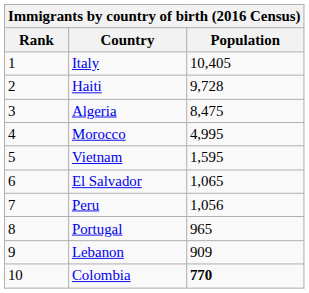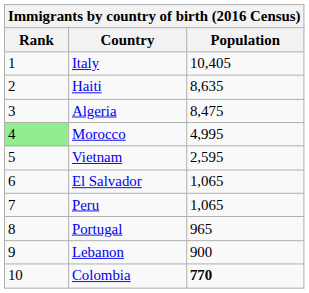 <table class="wikitable">
 <tr>
 <th colspan="4">Immigrants by country of birth (2016 Census)</th>
 </tr>
 <tr>
 <th>Rank</th>
 <th>Country</th>
 <th>Population</th>
 </tr>
 <tr>
 <td>1</td>
 <td><a href='#'>Italy</a></td>
 <td>10,405</td>
 </tr>
 <tr>
 <td>2</td>
 <td><a href='#'>Haiti</a></td>
-<td>9,728</td>
+<td>8,635</td>
 </tr>
 <tr>
 <td>3</td>
 <td><a href='#'>Algeria</a></td>
 <td>8,475</td>
 </tr>
 <tr>
-<td>4</td>
+<td style="background: lightgreen;">4</td>
 <td><a href='#'>Morocco</a></td>
 <td>4,995</td>
 </tr>
 <tr>
 <td>5</td>
 <td><a href='#'>Vietnam</a></td>
-<td>1,595</td>
+<td>2,595</td>
 </tr>
 <tr>
 <td>6</td>
 <td><a href='#'>El Salvador</a></td>
 <td>1,065</td>
 </tr>
 <tr>
 <td>7</td>
 <td><a href='#'>Peru</a></td>
-<td>1,056</td>
+<td>1,065</td>
 </tr>
 <tr>
 <td>8</td>
 <td><a href='#'>Portugal</a></td>
 <td>965</td>
 </tr>
 <tr>
 <td>9</td>
 <td><a href='#'>Lebanon</a></td>
-<td>909</td>
+<td>900</td>
 </tr>
 <tr>
 <td>10</td>
 <td><a href='#'>Colombia</a></td>
 <td><strong>770</strong></td>
 </tr>
 </table>
